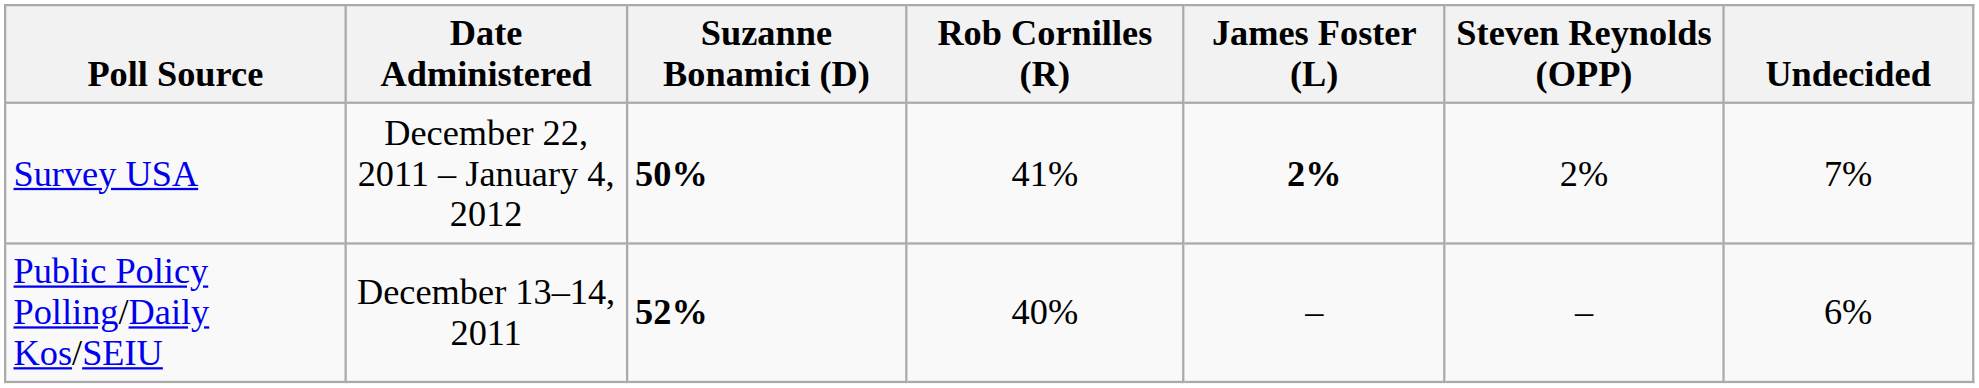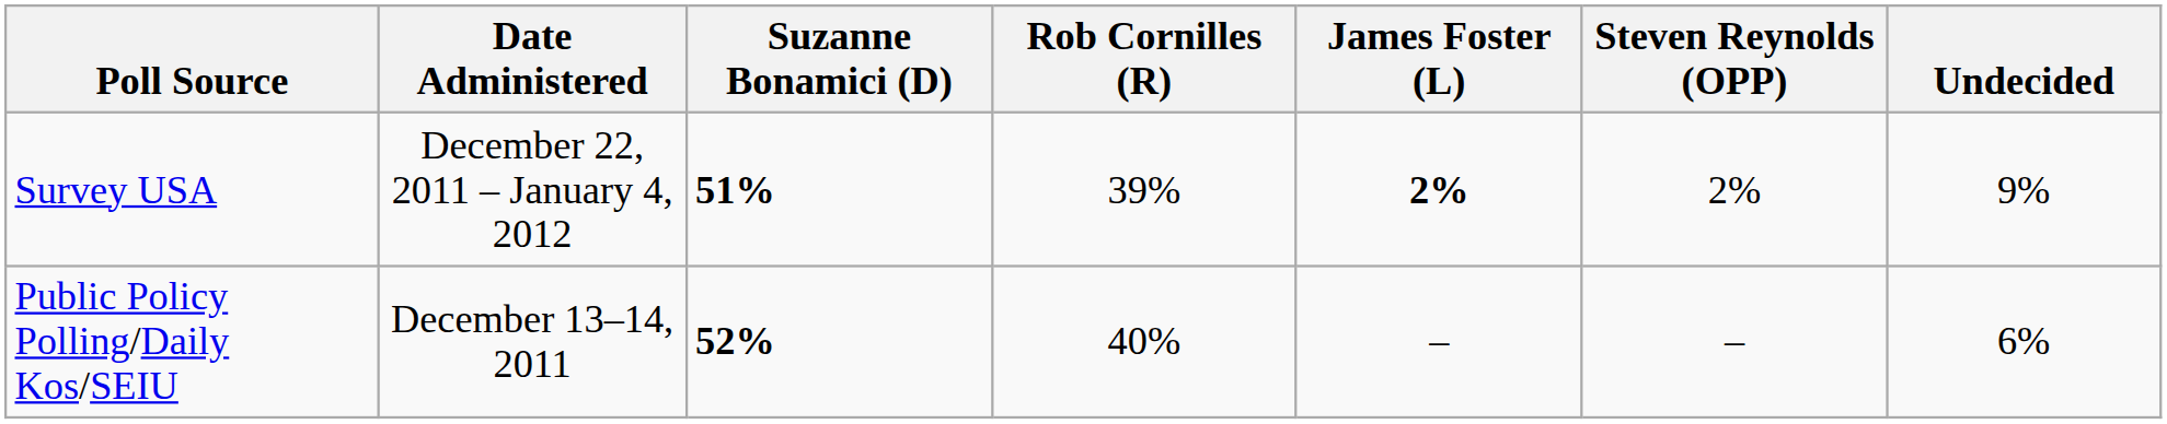 <table class="wikitable">
 <tr valign=bottom>
 <th style="width:175px;">Poll Source</th>
 <th style="width:130px;">Date Administered</th>
 <th style="width:145px;">Suzanne Bonamici (D)</th>
 <th style="width:145px;">Rob Cornilles (R)</th>
 <th style="width:145px;">James Foster (L)</th>
 <th style="width:145px;">Steven Reynolds (OPP)</th>
 <th style="width:120px;">Undecided</th>
 </tr>
 <tr>
 <td><a href='#'>Survey USA</a></td>
 <td align=center>December 22, 2011 – January 4, 2012</td>
-<td><strong>50%</strong></td>
-<td align=center>41%</td>
+<td><strong>51%</strong></td>
+<td align=center>39%</td>
 <td align=center><strong>2%</strong></td>
 <td align=center>2%</td>
-<td align=center>7%</td>
+<td align=center>9%</td>
 </tr>
 <tr>
 <td><a href='#'>Public Policy Polling</a>/<a href='#'>Daily Kos</a>/<a href='#'>SEIU</a></td>
 <td align=center>December 13–14, 2011</td>
 <td><strong>52%</strong></td>
 <td align=center>40%</td>
 <td align=center>–</td>
 <td align=center>–</td>
 <td align=center>6%</td>
 </tr>
 </table>
